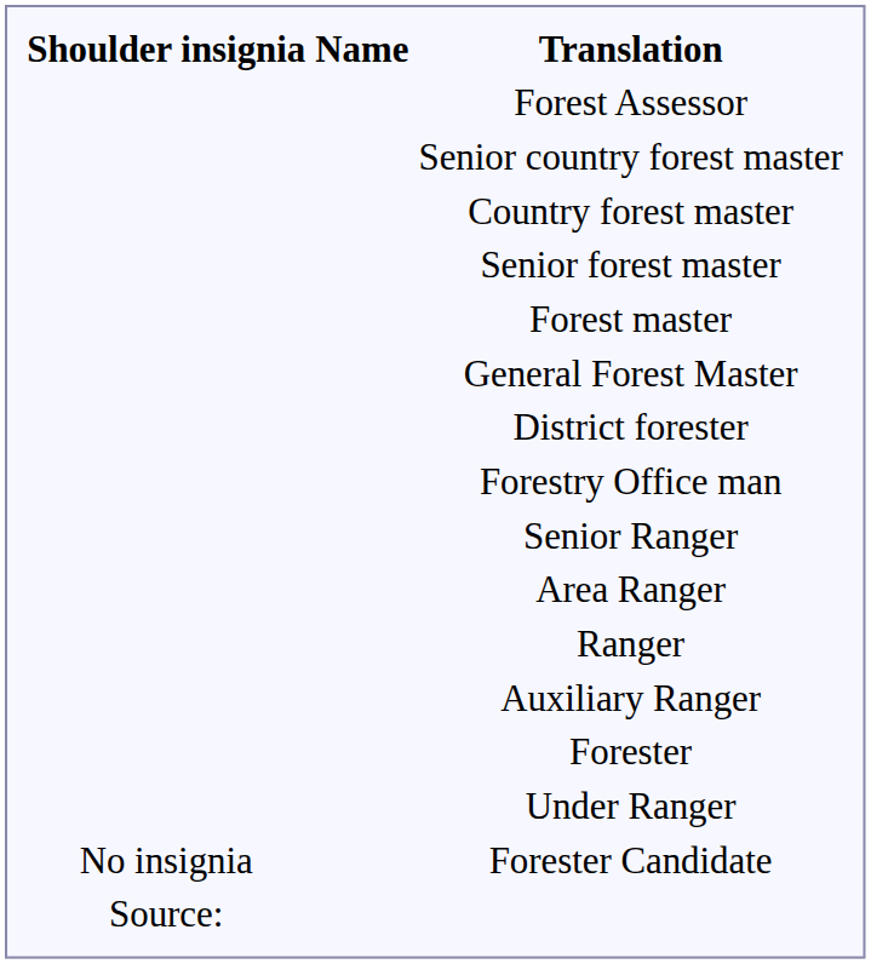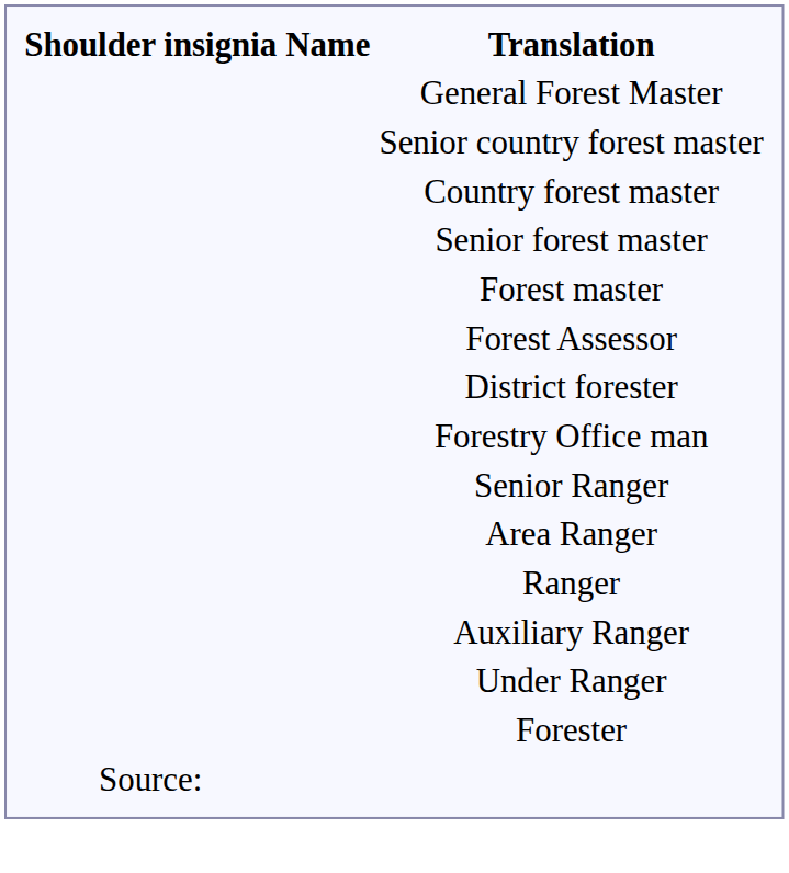 <table style="border:1px solid #8888aa; background-color:#f7f8ff; padding:5px; font-size:95%; margin: 0px 12px 12px 0px;">
 <tr style="text-align:center;">
 <th>Shoulder insignia</th>
 <th>Name</th>
 <th>Translation</th>
 </tr>
 <tr style="text-align:center;">
 <td></td>
 <td></td>
-<td>Forest Assessor</td>
+<td>General Forest Master</td>
 </tr>
 <tr style="text-align:center;">
 <td></td>
 <td></td>
 <td>Senior country forest master</td>
 </tr>
 <tr style="text-align:center;">
 <td></td>
 <td></td>
 <td>Country forest master</td>
 </tr>
 <tr style="text-align:center;">
 <td></td>
 <td></td>
 <td>Senior forest master</td>
 </tr>
 <tr style="text-align:center;">
 <td></td>
 <td></td>
 <td>Forest master</td>
 </tr>
 <tr style="text-align:center;">
 <td></td>
 <td></td>
-<td>General Forest Master</td>
+<td>Forest Assessor</td>
 </tr>
 <tr style="text-align:center;">
 <td></td>
 <td></td>
 <td>District forester</td>
 </tr>
 <tr style="text-align:center;">
 <td></td>
 <td></td>
 <td>Forestry Office man</td>
 </tr>
 <tr style="text-align:center;">
 <td></td>
 <td></td>
 <td>Senior Ranger</td>
 </tr>
 <tr style="text-align:center;">
 <td></td>
 <td></td>
 <td>Area Ranger</td>
 </tr>
 <tr style="text-align:center;">
 <td></td>
 <td></td>
 <td>Ranger</td>
 </tr>
 <tr style="text-align:center;">
 <td></td>
 <td></td>
 <td>Auxiliary Ranger</td>
 </tr>
 <tr style="text-align:center;">
 <td></td>
 <td></td>
-<td>Forester</td>
+<td>Under Ranger</td>
 </tr>
 <tr style="text-align:center;">
 <td></td>
 <td></td>
-<td>Under Ranger</td>
-</tr>
-<tr style="text-align:center;">
-<td>No insignia</td>
-<td></td>
-<td>Forester Candidate</td>
+<td>Forester</td>
 </tr>
 <tr style="text-align:center;">
 <td>Source:</td>
 </tr>
 </table>
